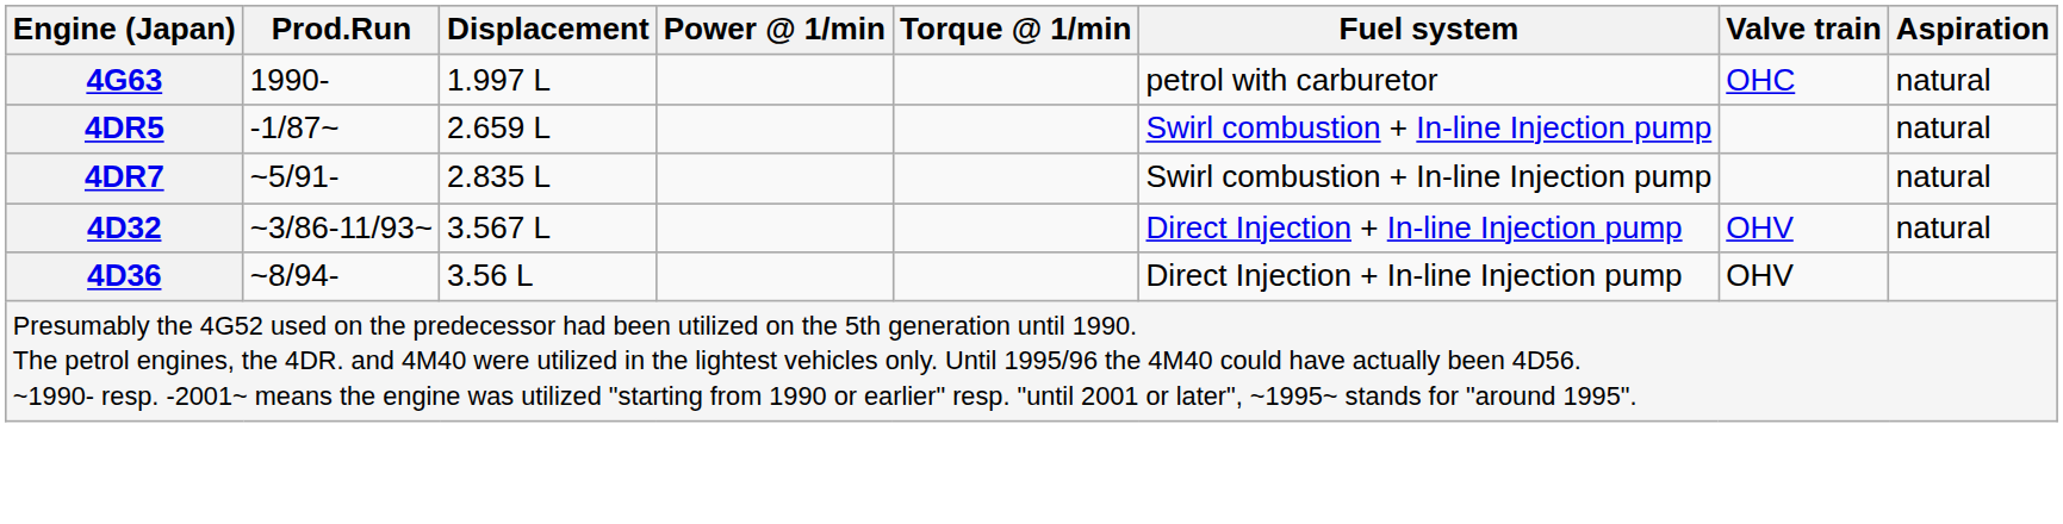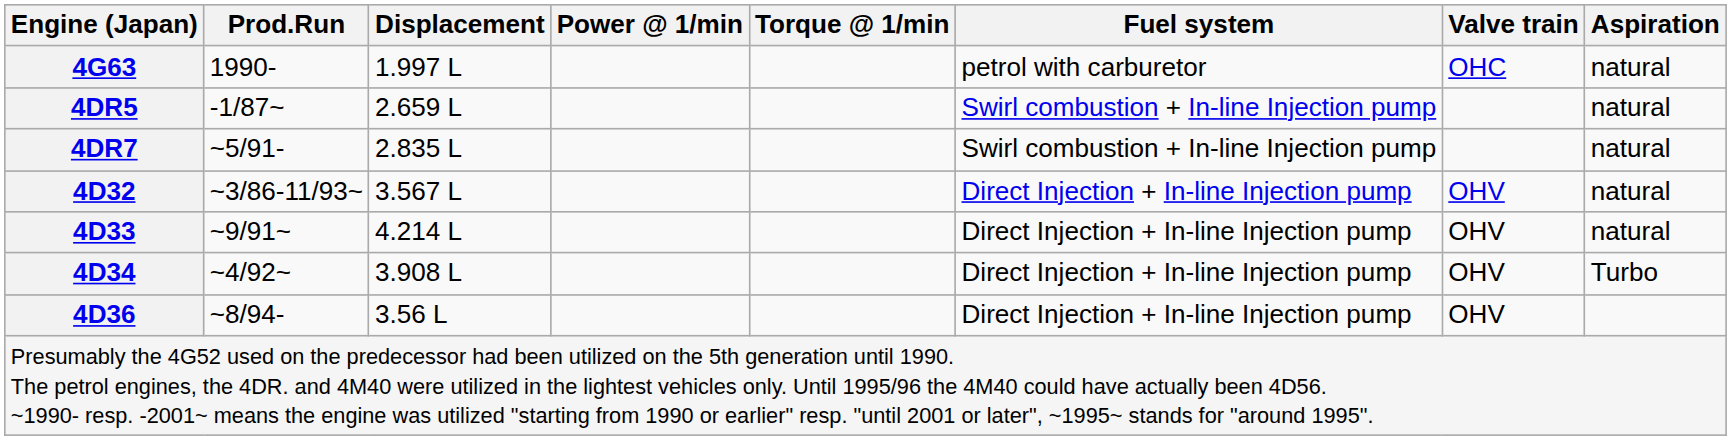 <table class="wikitable">
 <tr>
 <th>Engine (Japan)</th>
 <th>Prod.Run</th>
 <th>Displacement</th>
 <th>Power @ 1/min</th>
 <th>Torque @ 1/min</th>
 <th>Fuel system</th>
 <th>Valve train</th>
 <th>Aspiration</th>
 </tr>
 <tr>
 <th><a href='#'>4G63</a></th>
 <td>1990-</td>
 <td>1.997 L</td>
 <td></td>
 <td></td>
 <td>petrol with carburetor</td>
 <td><a href='#'>OHC</a></td>
 <td>natural</td>
 </tr>
 <tr>
 <th><a href='#'>4DR5</a></th>
 <td>-1/87~</td>
 <td>2.659 L</td>
 <td></td>
 <td></td>
 <td><a href='#'>Swirl combustion</a> + <a href='#'>In-line Injection pump</a></td>
 <td></td>
 <td>natural</td>
 </tr>
 <tr>
 <th><a href='#'>4DR7</a></th>
 <td>~5/91-</td>
 <td>2.835 L</td>
 <td></td>
 <td></td>
 <td>Swirl combustion + In-line Injection pump</td>
 <td></td>
 <td>natural</td>
 </tr>
 <tr>
 <th><a href='#'>4D32</a></th>
 <td>~3/86-11/93~</td>
 <td>3.567 L</td>
 <td></td>
 <td></td>
 <td><a href='#'>Direct Injection</a> + <a href='#'>In-line Injection pump</a></td>
 <td><a href='#'>OHV</a></td>
 <td>natural</td>
 </tr>
 <tr>
+<th><a href='#'>4D33</a></th>
+<td>~9/91~</td>
+<td>4.214 L</td>
+<td></td>
+<td></td>
+<td>Direct Injection + In-line Injection pump</td>
+<td>OHV</td>
+<td>natural</td>
+</tr>
+<tr>
+<th><a href='#'>4D34</a></th>
+<td>~4/92~</td>
+<td>3.908 L</td>
+<td></td>
+<td></td>
+<td>Direct Injection + In-line Injection pump</td>
+<td>OHV</td>
+<td>Turbo</td>
+</tr>
+<tr>
 <th><a href='#'>4D36</a></th>
 <td>~8/94-</td>
 <td>3.56 L</td>
 <td></td>
 <td></td>
 <td>Direct Injection + In-line Injection pump</td>
 <td>OHV</td>
 <td></td>
 </tr>
 <tr>
 <td colspan="8" style="background:#F5F5F5"><small>Presumably the 4G52 used on the predecessor had been utilized on the 5th generation until 1990.<br>The petrol engines, the 4DR. and 4M40 were utilized in the lightest vehicles only. Until 1995/96 the 4M40 could have actually been 4D56.<br>~1990- resp. -2001~ means the engine was utilized "starting from 1990 or earlier" resp. "until 2001 or later", ~1995~ stands for "around 1995".</small></td>
 </tr>
 </table>
